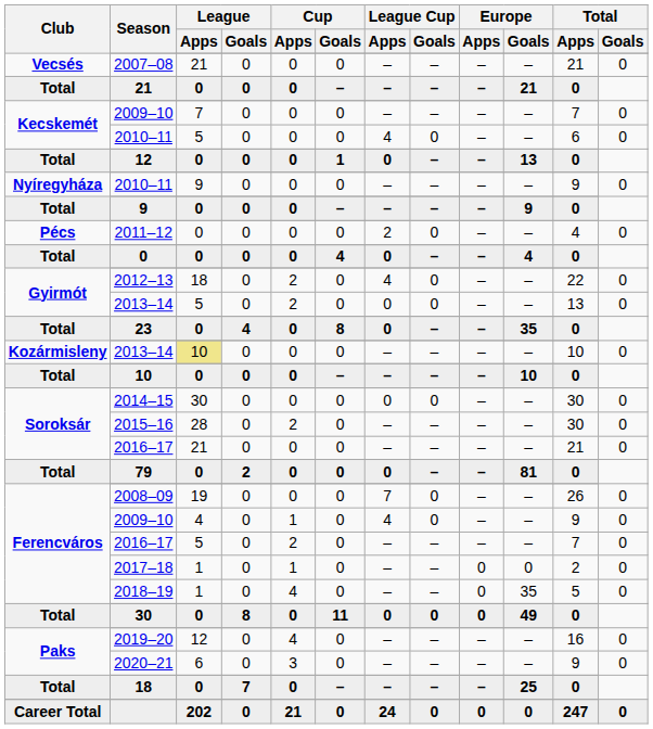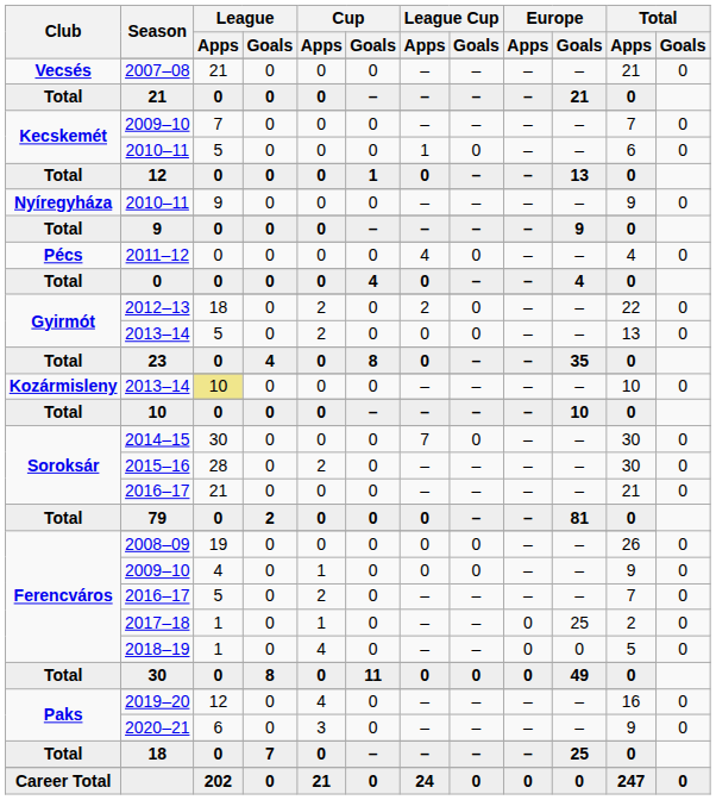 <table class="wikitable" style="font-size:90%; text-align: center;">
 <tr>
 <th rowspan="2">Club</th>
 <th rowspan="2">Season</th>
 <th colspan="2">League</th>
 <th colspan="2">Cup</th>
 <th colspan="2">League Cup</th>
 <th colspan="2">Europe</th>
 <th colspan="2">Total</th>
 </tr>
 <tr>
 <th>Apps</th>
 <th>Goals</th>
 <th>Apps</th>
 <th>Goals</th>
 <th>Apps</th>
 <th>Goals</th>
 <th>Apps</th>
 <th>Goals</th>
 <th>Apps</th>
 <th>Goals</th>
 </tr>
 <tr ||-||-||-|->
 <td rowspan="3" valign="center"><strong><a href='#'>Vecsés</a></strong></td>
 </tr>
 <tr>
 <td><a href='#'>2007–08</a></td>
 <td>21</td>
 <td>0</td>
 <td>0</td>
 <td>0</td>
 <td>–</td>
 <td>–</td>
 <td>–</td>
 <td>–</td>
 <td>21</td>
 <td>0</td>
 </tr>
 <tr>
 </tr>
 <tr style="font-weight:bold; background-color:#eeeeee;">
 <td>Total</td>
 <td>21</td>
 <td>0</td>
 <td>0</td>
 <td>0</td>
 <td>–</td>
 <td>–</td>
 <td>–</td>
 <td>–</td>
 <td>21</td>
 <td>0</td>
 </tr>
 <tr>
 <td rowspan="4" valign="center"><strong><a href='#'>Kecskemét</a></strong></td>
 </tr>
 <tr>
 <td><a href='#'>2009–10</a></td>
 <td>7</td>
 <td>0</td>
 <td>0</td>
 <td>0</td>
 <td>–</td>
 <td>–</td>
 <td>–</td>
 <td>–</td>
 <td>7</td>
 <td>0</td>
 </tr>
 <tr>
 <td><a href='#'>2010–11</a></td>
 <td>5</td>
 <td>0</td>
 <td>0</td>
 <td>0</td>
-<td>4</td>
+<td>1</td>
 <td>0</td>
 <td>–</td>
 <td>–</td>
 <td>6</td>
 <td>0</td>
 </tr>
 <tr>
 </tr>
 <tr style="font-weight:bold; background-color:#eeeeee;">
 <td>Total</td>
 <td>12</td>
 <td>0</td>
 <td>0</td>
 <td>0</td>
 <td>1</td>
 <td>0</td>
 <td>–</td>
 <td>–</td>
 <td>13</td>
 <td>0</td>
 </tr>
 <tr>
 <td rowspan="3" valign="center"><strong><a href='#'>Nyíregyháza</a></strong></td>
 </tr>
 <tr>
 <td><a href='#'>2010–11</a></td>
 <td>9</td>
 <td>0</td>
 <td>0</td>
 <td>0</td>
 <td>–</td>
 <td>–</td>
 <td>–</td>
 <td>–</td>
 <td>9</td>
 <td>0</td>
 </tr>
 <tr>
 </tr>
 <tr style="font-weight:bold; background-color:#eeeeee;">
 <td>Total</td>
 <td>9</td>
 <td>0</td>
 <td>0</td>
 <td>0</td>
 <td>–</td>
 <td>–</td>
 <td>–</td>
 <td>–</td>
 <td>9</td>
 <td>0</td>
 </tr>
 <tr>
 <td rowspan="3" valign="center"><strong><a href='#'>Pécs</a></strong></td>
 </tr>
 <tr>
 <td><a href='#'>2011–12</a></td>
 <td>0</td>
 <td>0</td>
 <td>0</td>
 <td>0</td>
-<td>2</td>
+<td>4</td>
 <td>0</td>
 <td>–</td>
 <td>–</td>
 <td>4</td>
 <td>0</td>
 </tr>
 <tr>
 </tr>
 <tr style="font-weight:bold; background-color:#eeeeee;">
 <td>Total</td>
 <td>0</td>
 <td>0</td>
 <td>0</td>
 <td>0</td>
 <td>4</td>
 <td>0</td>
 <td>–</td>
 <td>–</td>
 <td>4</td>
 <td>0</td>
 </tr>
 <tr>
 <td rowspan="4" valign="center"><strong><a href='#'>Gyirmót</a></strong></td>
 </tr>
 <tr>
 <td><a href='#'>2012–13</a></td>
 <td>18</td>
 <td>0</td>
 <td>2</td>
 <td>0</td>
-<td>4</td>
+<td>2</td>
 <td>0</td>
 <td>–</td>
 <td>–</td>
 <td>22</td>
 <td>0</td>
 </tr>
 <tr>
 <td><a href='#'>2013–14</a></td>
 <td>5</td>
 <td>0</td>
 <td>2</td>
 <td>0</td>
 <td>0</td>
 <td>0</td>
 <td>–</td>
 <td>–</td>
 <td>13</td>
 <td>0</td>
 </tr>
 <tr>
 </tr>
 <tr style="font-weight:bold; background-color:#eeeeee;">
 <td>Total</td>
 <td>23</td>
 <td>0</td>
 <td>4</td>
 <td>0</td>
 <td>8</td>
 <td>0</td>
 <td>–</td>
 <td>–</td>
 <td>35</td>
 <td>0</td>
 </tr>
 <tr>
 <td rowspan="3" valign="center"><strong><a href='#'>Kozármisleny</a></strong></td>
 </tr>
 <tr>
 <td><a href='#'>2013–14</a></td>
 <td style="background: khaki;">10</td>
 <td>0</td>
 <td>0</td>
 <td>0</td>
 <td>–</td>
 <td>–</td>
 <td>–</td>
 <td>–</td>
 <td>10</td>
 <td>0</td>
 </tr>
 <tr>
 </tr>
 <tr style="font-weight:bold; background-color:#eeeeee;">
 <td>Total</td>
 <td>10</td>
 <td>0</td>
 <td>0</td>
 <td>0</td>
 <td>–</td>
 <td>–</td>
 <td>–</td>
 <td>–</td>
 <td>10</td>
 <td>0</td>
 </tr>
 <tr>
 <td rowspan="5" valign="center"><strong><a href='#'>Soroksár</a></strong></td>
 </tr>
 <tr>
 <td><a href='#'>2014–15</a></td>
 <td>30</td>
 <td>0</td>
 <td>0</td>
 <td>0</td>
-<td>0</td>
+<td>7</td>
 <td>0</td>
 <td>–</td>
 <td>–</td>
 <td>30</td>
 <td>0</td>
 </tr>
 <tr>
 <td><a href='#'>2015–16</a></td>
 <td>28</td>
 <td>0</td>
 <td>2</td>
 <td>0</td>
 <td>–</td>
 <td>–</td>
 <td>–</td>
 <td>–</td>
 <td>30</td>
 <td>0</td>
 </tr>
 <tr>
 <td><a href='#'>2016–17</a></td>
 <td>21</td>
 <td>0</td>
 <td>0</td>
 <td>0</td>
 <td>–</td>
 <td>–</td>
 <td>–</td>
 <td>–</td>
 <td>21</td>
 <td>0</td>
 </tr>
 <tr>
 </tr>
 <tr style="font-weight:bold; background-color:#eeeeee;">
 <td>Total</td>
 <td>79</td>
 <td>0</td>
 <td>2</td>
 <td>0</td>
 <td>0</td>
 <td>0</td>
 <td>–</td>
 <td>–</td>
 <td>81</td>
 <td>0</td>
 </tr>
 <tr>
 <td rowspan="7" valign="center"><strong><a href='#'>Ferencváros</a></strong></td>
 </tr>
 <tr>
 <td><a href='#'>2008–09</a></td>
 <td>19</td>
 <td>0</td>
 <td>0</td>
 <td>0</td>
-<td>7</td>
+<td>0</td>
 <td>0</td>
 <td>–</td>
 <td>–</td>
 <td>26</td>
 <td>0</td>
 </tr>
 <tr>
 <td><a href='#'>2009–10</a></td>
 <td>4</td>
 <td>0</td>
 <td>1</td>
 <td>0</td>
-<td>4</td>
+<td>0</td>
 <td>0</td>
 <td>–</td>
 <td>–</td>
 <td>9</td>
 <td>0</td>
 </tr>
 <tr>
 <td><a href='#'>2016–17</a></td>
 <td>5</td>
 <td>0</td>
 <td>2</td>
 <td>0</td>
 <td>–</td>
 <td>–</td>
 <td>–</td>
 <td>–</td>
 <td>7</td>
 <td>0</td>
 </tr>
 <tr>
 <td><a href='#'>2017–18</a></td>
 <td>1</td>
 <td>0</td>
 <td>1</td>
 <td>0</td>
 <td>–</td>
 <td>–</td>
 <td>0</td>
-<td>0</td>
+<td>25</td>
 <td>2</td>
 <td>0</td>
 </tr>
 <tr>
 <td><a href='#'>2018–19</a></td>
 <td>1</td>
 <td>0</td>
 <td>4</td>
 <td>0</td>
 <td>–</td>
 <td>–</td>
 <td>0</td>
-<td>35</td>
+<td>0</td>
 <td>5</td>
 <td>0</td>
 </tr>
 <tr>
 </tr>
 <tr style="font-weight:bold; background-color:#eeeeee;">
 <td>Total</td>
 <td>30</td>
 <td>0</td>
 <td>8</td>
 <td>0</td>
 <td>11</td>
 <td>0</td>
 <td>0</td>
 <td>0</td>
 <td>49</td>
 <td>0</td>
 </tr>
 <tr>
 <td rowspan="4" valign="center"><strong><a href='#'>Paks</a></strong></td>
 </tr>
 <tr>
 <td><a href='#'>2019–20</a></td>
 <td>12</td>
 <td>0</td>
 <td>4</td>
 <td>0</td>
 <td>–</td>
 <td>–</td>
 <td>–</td>
 <td>–</td>
 <td>16</td>
 <td>0</td>
 </tr>
 <tr>
 <td><a href='#'>2020–21</a></td>
 <td>6</td>
 <td>0</td>
 <td>3</td>
 <td>0</td>
 <td>–</td>
 <td>–</td>
 <td>–</td>
 <td>–</td>
 <td>9</td>
 <td>0</td>
 </tr>
 <tr>
 </tr>
 <tr style="font-weight:bold; background-color:#eeeeee;">
 <td>Total</td>
 <td>18</td>
 <td>0</td>
 <td>7</td>
 <td>0</td>
 <td>–</td>
 <td>–</td>
 <td>–</td>
 <td>–</td>
 <td>25</td>
 <td>0</td>
 </tr>
 <tr>
 </tr>
 <tr style="font-weight:bold; background-color:#eeeeee;">
 <td rowspan="1" valign="top"><strong>Career Total</strong></td>
 <td></td>
 <td><strong>202</strong></td>
 <td><strong>0</strong></td>
 <td><strong>21</strong></td>
 <td><strong>0</strong></td>
 <td><strong>24</strong></td>
 <td><strong>0</strong></td>
 <td><strong>0</strong></td>
 <td><strong>0</strong></td>
 <td><strong>247</strong></td>
 <td><strong>0</strong></td>
 </tr>
 </table>
